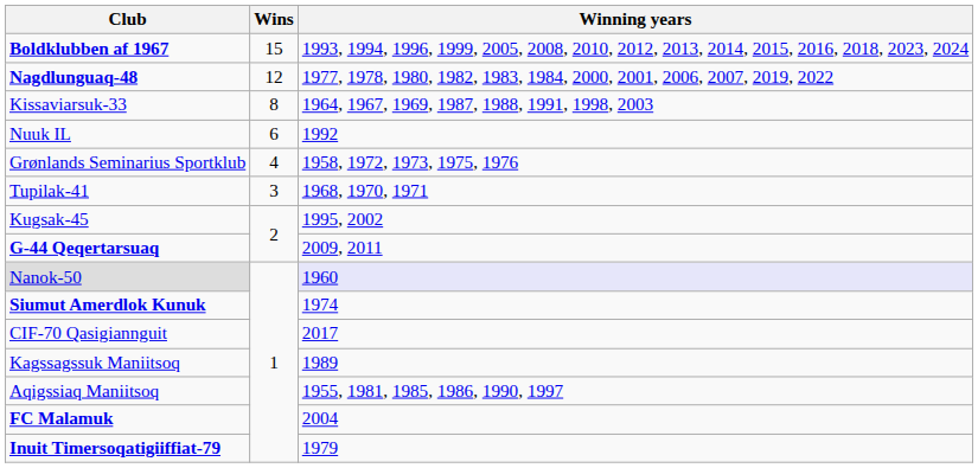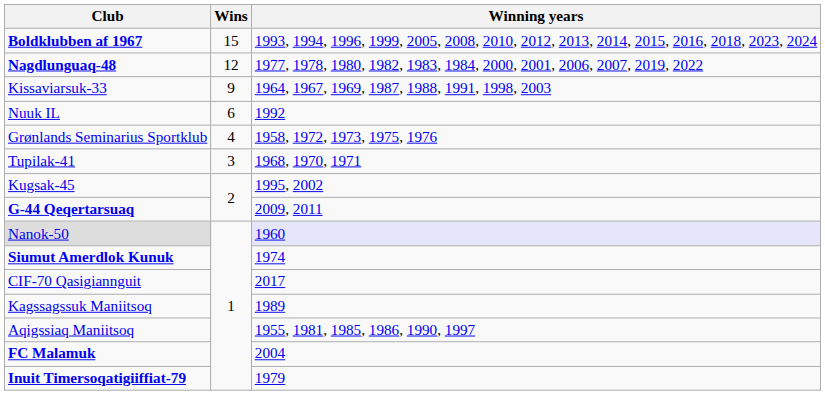 <table class="wikitable">
 <tr>
 <th>Club</th>
 <th>Wins</th>
 <th>Winning years</th>
 </tr>
 <tr>
 <td><strong><a href='#'>Boldklubben af 1967</a></strong></td>
 <td style="text-align:center;">15</td>
 <td><a href='#'>1993</a>, <a href='#'>1994</a>, <a href='#'>1996</a>, <a href='#'>1999</a>, <a href='#'>2005</a>, <a href='#'>2008</a>, <a href='#'>2010</a>, <a href='#'>2012</a>, <a href='#'>2013</a>, <a href='#'>2014</a>, <a href='#'>2015</a>, <a href='#'>2016</a>, <a href='#'>2018</a>, <a href='#'>2023</a>, <a href='#'>2024</a></td>
 </tr>
 <tr>
 <td><strong><a href='#'>Nagdlunguaq-48</a></strong></td>
 <td style="text-align:center">12</td>
 <td><a href='#'>1977</a>, <a href='#'>1978</a>, <a href='#'>1980</a>, <a href='#'>1982</a>, <a href='#'>1983</a>, <a href='#'>1984</a>, <a href='#'>2000</a>, <a href='#'>2001</a>, <a href='#'>2006</a>, <a href='#'>2007</a>, <a href='#'>2019</a>, <a href='#'>2022</a></td>
 </tr>
 <tr>
 <td><a href='#'>Kissaviarsuk-33</a></td>
-<td style="text-align:center">8</td>
+<td style="text-align:center">9</td>
 <td><a href='#'>1964</a>, <a href='#'>1967</a>, <a href='#'>1969</a>, <a href='#'>1987</a>, <a href='#'>1988</a>, <a href='#'>1991</a>, <a href='#'>1998</a>, <a href='#'>2003</a></td>
 </tr>
 <tr>
 <td><a href='#'>Nuuk IL</a></td>
 <td style="text-align:center">6</td>
 <td><a href='#'>1992</a></td>
 </tr>
 <tr>
 <td><a href='#'>Grønlands Seminarius Sportklub</a></td>
 <td style="text-align:center">4</td>
 <td><a href='#'>1958</a>, <a href='#'>1972</a>, <a href='#'>1973</a>, <a href='#'>1975</a>, <a href='#'>1976</a></td>
 </tr>
 <tr>
 <td><a href='#'>Tupilak-41</a></td>
 <td style="text-align:center">3</td>
 <td><a href='#'>1968</a>, <a href='#'>1970</a>, <a href='#'>1971</a></td>
 </tr>
 <tr>
 <td><a href='#'>Kugsak-45</a></td>
 <td style="text-align:center" rowspan="2">2</td>
 <td><a href='#'>1995</a>, <a href='#'>2002</a></td>
 </tr>
 <tr>
 <td><strong><a href='#'>G-44 Qeqertarsuaq</a></strong></td>
 <td><a href='#'>2009</a>, <a href='#'>2011</a></td>
 </tr>
 <tr>
 <td bgcolor=#DDD><a href='#'>Nanok-50</a></td>
 <td style="text-align:center" rowspan="7">1</td>
 <td style="background: lavender;"><a href='#'>1960</a></td>
 </tr>
 <tr>
 <td><strong><a href='#'>Siumut Amerdlok Kunuk</a></strong></td>
 <td><a href='#'>1974</a></td>
 </tr>
 <tr>
 <td><a href='#'>CIF-70 Qasigiannguit</a></td>
 <td><a href='#'>2017</a></td>
 </tr>
 <tr>
 <td><a href='#'>Kagssagssuk Maniitsoq</a></td>
 <td><a href='#'>1989</a></td>
 </tr>
 <tr>
 <td><a href='#'>Aqigssiaq Maniitsoq</a></td>
 <td><a href='#'>1955</a>, <a href='#'>1981</a>, <a href='#'>1985</a>, <a href='#'>1986</a>, <a href='#'>1990</a>, <a href='#'>1997</a></td>
 </tr>
 <tr>
 <td><strong><a href='#'>FC Malamuk</a></strong></td>
 <td><a href='#'>2004</a></td>
 </tr>
 <tr>
 <td><strong><a href='#'>Inuit Timersoqatigiiffiat-79</a></strong></td>
 <td><a href='#'>1979</a></td>
 </tr>
 </table>
